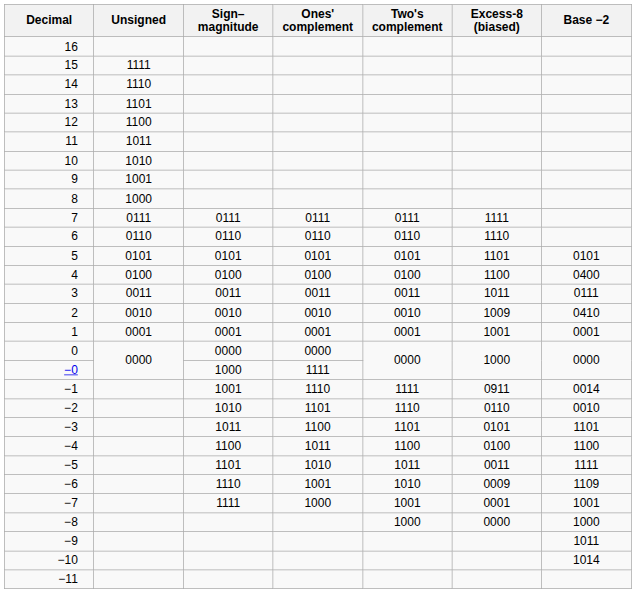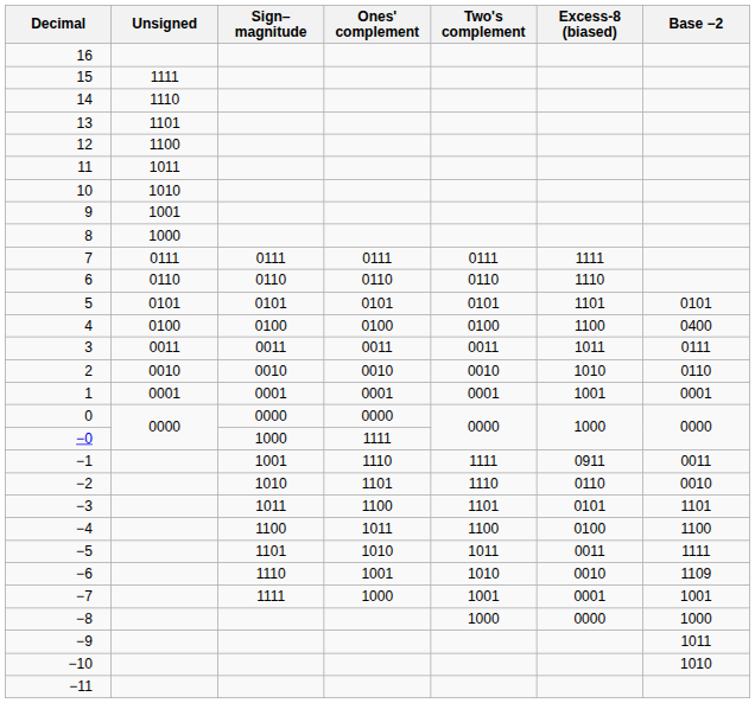 <table class="wikitable" style="text-align: center">
 <tr>
 <th style="width: 7em">Decimal</th>
 <th style="width: 7em">Unsigned</th>
 <th style="width: 7em">Sign–magnitude</th>
 <th style="width: 7em">Ones' complement</th>
 <th style="width: 7em">Two's complement</th>
 <th style="width: 7em">Excess-8 (biased)</th>
 <th style="width: 7em">Base −2</th>
 </tr>
 <tr>
 <td align=right>16    </td>
 <td></td>
 <td></td>
 <td></td>
 <td></td>
 <td></td>
 <td></td>
 </tr>
 <tr>
 <td align=right>15    </td>
 <td>1111</td>
 <td></td>
 <td></td>
 <td></td>
 <td></td>
 <td></td>
 </tr>
 <tr>
 <td align=right>14    </td>
 <td>1110</td>
 <td></td>
 <td></td>
 <td></td>
 <td></td>
 <td></td>
 </tr>
 <tr>
 <td align=right>13    </td>
 <td>1101</td>
 <td></td>
 <td></td>
 <td></td>
 <td></td>
 <td></td>
 </tr>
 <tr>
 <td align=right>12    </td>
 <td>1100</td>
 <td></td>
 <td></td>
 <td></td>
 <td></td>
 <td></td>
 </tr>
 <tr>
 <td align=right>11    </td>
 <td>1011</td>
 <td></td>
 <td></td>
 <td></td>
 <td></td>
 <td></td>
 </tr>
 <tr>
 <td align=right>10    </td>
 <td>1010</td>
 <td></td>
 <td></td>
 <td></td>
 <td></td>
 <td></td>
 </tr>
 <tr>
 <td align=right>9    </td>
 <td>1001</td>
 <td></td>
 <td></td>
 <td></td>
 <td></td>
 <td></td>
 </tr>
 <tr>
 <td align=right>8    </td>
 <td>1000</td>
 <td></td>
 <td></td>
 <td></td>
 <td></td>
 <td></td>
 </tr>
 <tr>
 <td align=right>7    </td>
 <td>0111</td>
 <td>0111</td>
 <td>0111</td>
 <td>0111</td>
 <td>1111</td>
 <td></td>
 </tr>
 <tr>
 <td align=right>6    </td>
 <td>0110</td>
 <td>0110</td>
 <td>0110</td>
 <td>0110</td>
 <td>1110</td>
 <td></td>
 </tr>
 <tr>
 <td align=right>5    </td>
 <td>0101</td>
 <td>0101</td>
 <td>0101</td>
 <td>0101</td>
 <td>1101</td>
 <td>0101</td>
 </tr>
 <tr>
 <td align=right>4    </td>
 <td>0100</td>
 <td>0100</td>
 <td>0100</td>
 <td>0100</td>
 <td>1100</td>
 <td>0400</td>
 </tr>
 <tr>
 <td align=right>3    </td>
 <td>0011</td>
 <td>0011</td>
 <td>0011</td>
 <td>0011</td>
 <td>1011</td>
 <td>0111</td>
 </tr>
 <tr>
 <td align=right>2    </td>
 <td>0010</td>
 <td>0010</td>
 <td>0010</td>
 <td>0010</td>
-<td>1009</td>
-<td>0410</td>
+<td>1010</td>
+<td>0110</td>
 </tr>
 <tr>
 <td align=right>1    </td>
 <td>0001</td>
 <td>0001</td>
 <td>0001</td>
 <td>0001</td>
 <td>1001</td>
 <td>0001</td>
 </tr>
 <tr>
 <td align=right>0    </td>
 <td rowspan=2 valign=center>0000</td>
 <td>0000</td>
 <td>0000</td>
 <td rowspan=2 valign=center>0000</td>
 <td rowspan=2 valign=center>1000</td>
 <td rowspan=2 valign=center>0000</td>
 </tr>
 <tr>
 <td align=right><a href='#'>−0</a>    </td>
 <td>1000</td>
 <td>1111</td>
 </tr>
 <tr>
 <td align=right>−1    </td>
 <td></td>
 <td>1001</td>
 <td>1110</td>
 <td>1111</td>
 <td>0911</td>
-<td>0014</td>
+<td>0011</td>
 </tr>
 <tr>
 <td align=right>−2    </td>
 <td></td>
 <td>1010</td>
 <td>1101</td>
 <td>1110</td>
 <td>0110</td>
 <td>0010</td>
 </tr>
 <tr>
 <td align=right>−3    </td>
 <td></td>
 <td>1011</td>
 <td>1100</td>
 <td>1101</td>
 <td>0101</td>
 <td>1101</td>
 </tr>
 <tr>
 <td align=right>−4    </td>
 <td></td>
 <td>1100</td>
 <td>1011</td>
 <td>1100</td>
 <td>0100</td>
 <td>1100</td>
 </tr>
 <tr>
 <td align=right>−5    </td>
 <td></td>
 <td>1101</td>
 <td>1010</td>
 <td>1011</td>
 <td>0011</td>
 <td>1111</td>
 </tr>
 <tr>
 <td align=right>−6    </td>
 <td></td>
 <td>1110</td>
 <td>1001</td>
 <td>1010</td>
-<td>0009</td>
+<td>0010</td>
 <td>1109</td>
 </tr>
 <tr>
 <td align=right>−7    </td>
 <td></td>
 <td>1111</td>
 <td>1000</td>
 <td>1001</td>
 <td>0001</td>
 <td>1001</td>
 </tr>
 <tr>
 <td align=right>−8    </td>
 <td></td>
 <td></td>
 <td></td>
 <td>1000</td>
 <td>0000</td>
 <td>1000</td>
 </tr>
 <tr>
 <td align=right>−9    </td>
 <td></td>
 <td></td>
 <td></td>
 <td></td>
 <td></td>
 <td>1011</td>
 </tr>
 <tr>
 <td align=right>−10    </td>
 <td></td>
 <td></td>
 <td></td>
 <td></td>
 <td></td>
-<td>1014</td>
+<td>1010</td>
 </tr>
 <tr>
 <td align=right>−11    </td>
 <td></td>
 <td></td>
 <td></td>
 <td></td>
 <td></td>
 <td></td>
 </tr>
 </table>
